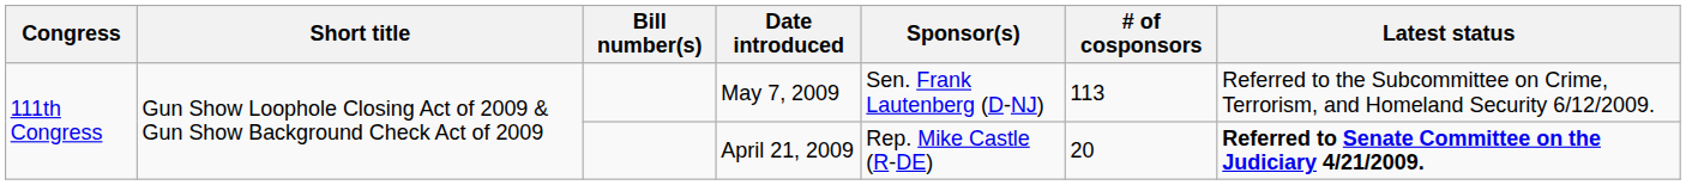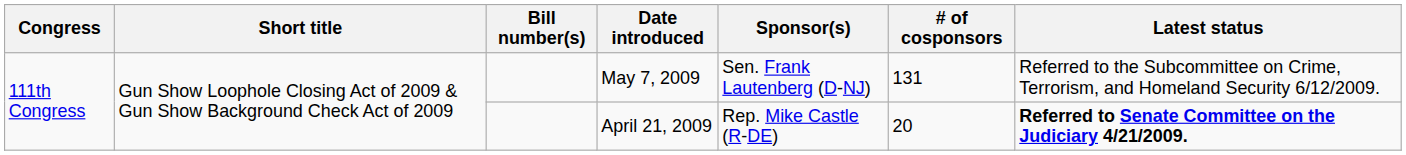 <table class="wikitable">
 <tr>
 <th>Congress</th>
 <th>Short title</th>
 <th>Bill number(s)</th>
 <th>Date introduced</th>
 <th>Sponsor(s)</th>
 <th># of cosponsors</th>
 <th>Latest status</th>
 </tr>
 <tr>
 <td rowspan=2><a href='#'>111th Congress</a></td>
 <td rowspan=2>Gun Show Loophole Closing Act of 2009 & Gun Show Background Check Act of 2009</td>
 <td></td>
 <td>May 7, 2009</td>
 <td>Sen. <a href='#'>Frank Lautenberg</a> (<a href='#'>D</a>-<a href='#'>NJ</a>)</td>
-<td>113</td>
+<td>131</td>
 <td>Referred to the Subcommittee on Crime, Terrorism, and Homeland Security 6/12/2009.</td>
 </tr>
 <tr>
 <td></td>
 <td>April 21, 2009</td>
 <td>Rep. <a href='#'>Mike Castle</a> (<a href='#'>R</a>-<a href='#'>DE</a>)</td>
 <td>20</td>
 <td><strong>Referred to <a href='#'>Senate Committee on the Judiciary</a> 4/21/2009.</strong></td>
 </tr>
 </table>
